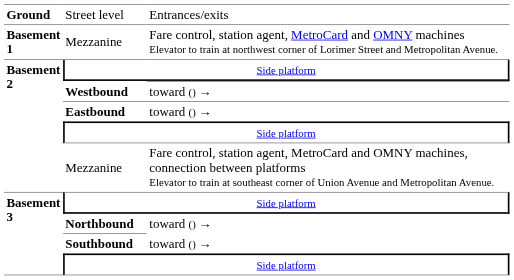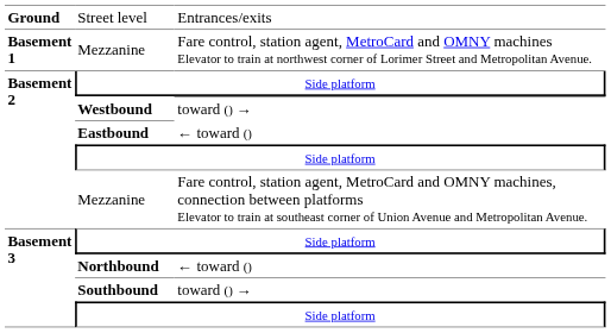 <table table border=0 cellspacing=0 cellpadding=3>
 <tr>
 <td style="border-top:solid 1px gray;border-bottom:solid 1px gray;" width=50><strong>Ground</strong></td>
 <td style="border-top:solid 1px gray;border-bottom:solid 1px gray;" width=100>Street level</td>
 <td style="border-top:solid 1px gray;border-bottom:solid 1px gray;" width=500>Entrances/exits<br></td>
 </tr>
 <tr>
 <td style="border-bottom:solid 1px gray;" width=50><strong>Basement 1</strong></td>
 <td style="border-bottom:solid 1px gray;" width=100>Mezzanine</td>
 <td style="border-bottom:solid 1px gray;" width=500>Fare control, station agent, <a href='#'>MetroCard</a> and <a href='#'>OMNY</a> machines<br> <small>Elevator to  train at northwest corner of Lorimer Street and Metropolitan Avenue.</small></td>
 </tr>
 <tr>
 <td rowspan="5" style="width:50px; vertical-align:top;"><strong>Basement 2</strong></td>
 <td colspan="2" style="border-right:solid 2px black; border-left:solid 2px black; border-bottom:solid 2px black; text-align:center;"><small><a href='#'>Side platform</a></small> </td>
 </tr>
 <tr>
 <td><span><strong>Westbound</strong></span></td>
 <td style="border-top:solid 1px gray;">  toward  <small>()</small> →</td>
 </tr>
 <tr>
 <td style="border-top:solid 1px gray;"><span><strong>Eastbound</strong></span></td>
-<td style="border-top:solid 1px gray;">  toward  <small>()</small> →</td>
+<td>←  toward  <small>()</small></td>
 </tr>
 <tr>
 <td style="border-bottom:solid 1px gray;border-top:solid 2px black;border-right:solid 2px black;border-left:solid 2px black;text-align:center;" colspan=2><small><a href='#'>Side platform</a></small> </td>
 </tr>
 <tr>
 <td>Mezzanine</td>
 <td>Fare control, station agent, MetroCard and OMNY machines, connection between platforms<br> <small>Elevator to  train at southeast corner of Union Avenue and Metropolitan Avenue.</small></td>
 </tr>
 <tr>
 <td style="border-top:solid 1px gray;border-bottom:solid 1px gray;" valign=top rowspan=4><strong>Basement 3</strong></td>
 <td style="border-top:solid 1px gray;border-right:solid 2px black;border-left:solid 2px black;border-bottom:solid 2px black;text-align:center;" colspan=2><small><a href='#'>Side platform</a></small> </td>
 </tr>
 <tr>
 <td style="border-bottom:solid 1px gray;"><span><strong>Northbound</strong></span></td>
-<td>  toward  <small>()</small> →</td>
+<td style="border-bottom:solid 1px gray;">←  toward  <small>()</small></td>
 </tr>
 <tr>
 <td><span><strong>Southbound</strong></span></td>
 <td>  toward  <small>()</small> →</td>
 </tr>
 <tr>
 <td style="border-bottom:solid 1px gray;border-top:solid 2px black;border-right:solid 2px black;border-left:solid 2px black;text-align:center;" colspan=2><small><a href='#'>Side platform</a></small> </td>
 </tr>
 </table>
